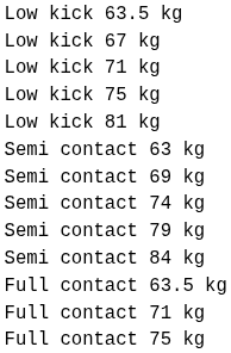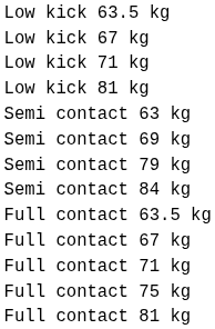 <table>
 <tr>
 <td>Low kick 63.5 kg</td>
 <td></td>
 <td></td>
 <td></td>
 </tr>
 <tr>
 <td>Low kick 67 kg</td>
 <td></td>
 <td></td>
 <td></td>
 </tr>
 <tr>
 <td>Low kick 71 kg</td>
-<td></td>
-<td></td>
-<td></td>
-</tr>
-<tr>
-<td>Low kick 75 kg</td>
 <td></td>
 <td></td>
 <td></td>
 </tr>
 <tr>
 <td>Low kick 81 kg</td>
 <td></td>
 <td></td>
 <td></td>
 </tr>
 <tr>
 <td>Semi contact 63 kg</td>
 <td></td>
 <td></td>
 <td></td>
 </tr>
 <tr>
 <td>Semi contact 69 kg</td>
 <td></td>
 <td></td>
 <td></td>
 </tr>
 <tr>
-<td>Semi contact 74 kg</td>
-<td></td>
-<td></td>
-<td></td>
-</tr>
-<tr>
 <td>Semi contact 79 kg</td>
 <td></td>
 <td></td>
 <td></td>
 </tr>
 <tr>
 <td>Semi contact 84 kg</td>
 <td></td>
 <td></td>
 <td></td>
 </tr>
 <tr>
 <td>Full contact 63.5 kg</td>
 <td></td>
 <td></td>
 <td></td>
 </tr>
 <tr>
+<td>Full contact 67 kg</td>
+<td></td>
+<td></td>
+<td></td>
+</tr>
+<tr>
 <td>Full contact 71 kg</td>
 <td></td>
 <td></td>
 <td></td>
 </tr>
 <tr>
 <td>Full contact 75 kg</td>
 <td></td>
 <td></td>
 <td></td>
 </tr>
+<tr>
+<td>Full contact 81 kg</td>
+<td></td>
+<td></td>
+<td></td>
+</tr>
 </table>
